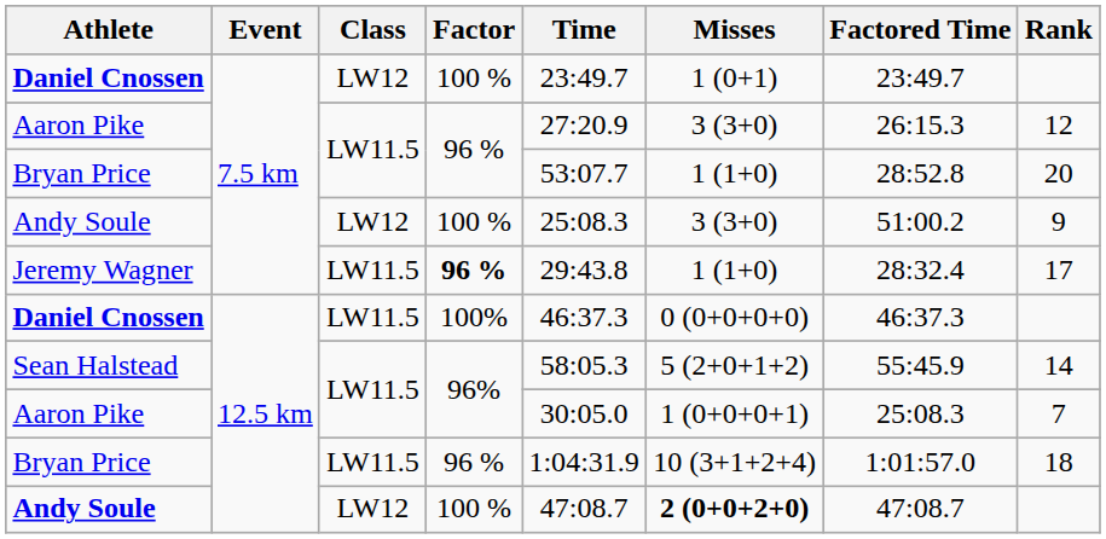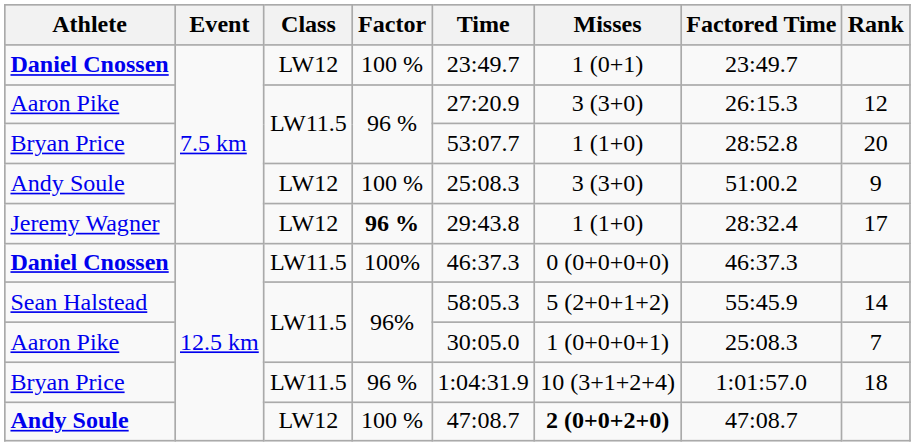 <table class=wikitable style=font-size:90%;text-align:center>
 <tr>
 <th>Athlete</th>
 <th>Event</th>
 <th>Class</th>
 <th>Factor</th>
 <th>Time</th>
 <th>Misses</th>
 <th>Factored Time</th>
 <th>Rank</th>
 </tr>
 <tr>
 <td align=left><strong><a href='#'>Daniel Cnossen</a></strong></td>
 <td align=left rowspan=5><a href='#'>7.5 km</a></td>
 <td>LW12</td>
 <td>100 %</td>
 <td>23:49.7</td>
 <td>1 (0+1)</td>
 <td>23:49.7</td>
 <td></td>
 </tr>
 <tr>
 <td align=left><a href='#'>Aaron Pike</a></td>
 <td rowspan=2>LW11.5</td>
 <td rowspan=2>96 %</td>
 <td>27:20.9</td>
 <td>3 (3+0)</td>
 <td>26:15.3</td>
 <td>12</td>
 </tr>
 <tr>
 <td align=left><a href='#'>Bryan Price</a></td>
 <td>53:07.7</td>
 <td>1 (1+0)</td>
 <td>28:52.8</td>
 <td>20</td>
 </tr>
 <tr>
 <td align=left><a href='#'>Andy Soule</a></td>
 <td>LW12</td>
 <td>100 %</td>
 <td>25:08.3</td>
 <td>3 (3+0)</td>
 <td>51:00.2</td>
 <td>9</td>
 </tr>
 <tr>
 <td align=left><a href='#'>Jeremy Wagner</a></td>
-<td>LW11.5</td>
+<td>LW12</td>
 <td><strong>96 %</strong></td>
 <td>29:43.8</td>
 <td>1 (1+0)</td>
 <td>28:32.4</td>
 <td>17</td>
 </tr>
 <tr>
 <td align=left><strong><a href='#'>Daniel Cnossen</a></strong></td>
 <td align=left rowspan=5><a href='#'>12.5 km</a></td>
 <td>LW11.5</td>
 <td>100%</td>
 <td>46:37.3</td>
 <td>0 (0+0+0+0)</td>
 <td>46:37.3</td>
 <td></td>
 </tr>
 <tr>
 <td align=left><a href='#'>Sean Halstead</a></td>
 <td rowspan=2>LW11.5</td>
 <td rowspan=2>96%</td>
 <td>58:05.3</td>
 <td>5 (2+0+1+2)</td>
 <td>55:45.9</td>
 <td>14</td>
 </tr>
 <tr>
 <td align=left><a href='#'>Aaron Pike</a></td>
 <td>30:05.0</td>
 <td>1 (0+0+0+1)</td>
 <td>25:08.3</td>
 <td>7</td>
 </tr>
 <tr>
 <td align=left><a href='#'>Bryan Price</a></td>
 <td>LW11.5</td>
 <td>96 %</td>
 <td>1:04:31.9</td>
 <td>10 (3+1+2+4)</td>
 <td>1:01:57.0</td>
 <td>18</td>
 </tr>
 <tr>
 <td align=left><strong><a href='#'>Andy Soule</a></strong></td>
 <td>LW12</td>
 <td>100 %</td>
 <td>47:08.7</td>
 <td><strong>2 (0+0+2+0)</strong></td>
 <td>47:08.7</td>
 <td></td>
 </tr>
 </table>
